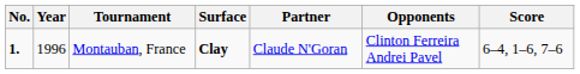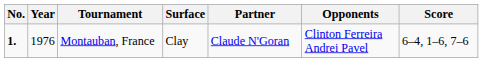 <table class="sortable wikitable" style=font-size:97%>
 <tr>
 <th>No.</th>
 <th>Year</th>
 <th style="width:140px">Tournament</th>
 <th style="width:50px">Surface</th>
 <th style="width:130px">Partner</th>
 <th style="width:130px">Opponents</th>
 <th style="width:110px" class="unsortable">Score</th>
 </tr>
 <tr>
 <td><strong>1.</strong></td>
-<td>1996</td>
+<td>1976</td>
 <td><a href='#'>Montauban</a>, France</td>
-<td><strong>Clay</strong></td>
+<td>Clay</td>
 <td> <a href='#'>Claude N'Goran</a></td>
 <td> <a href='#'>Clinton Ferreira</a><br> <a href='#'>Andrei Pavel</a></td>
 <td>6–4, 1–6, 7–6</td>
 </tr>
 </table>
